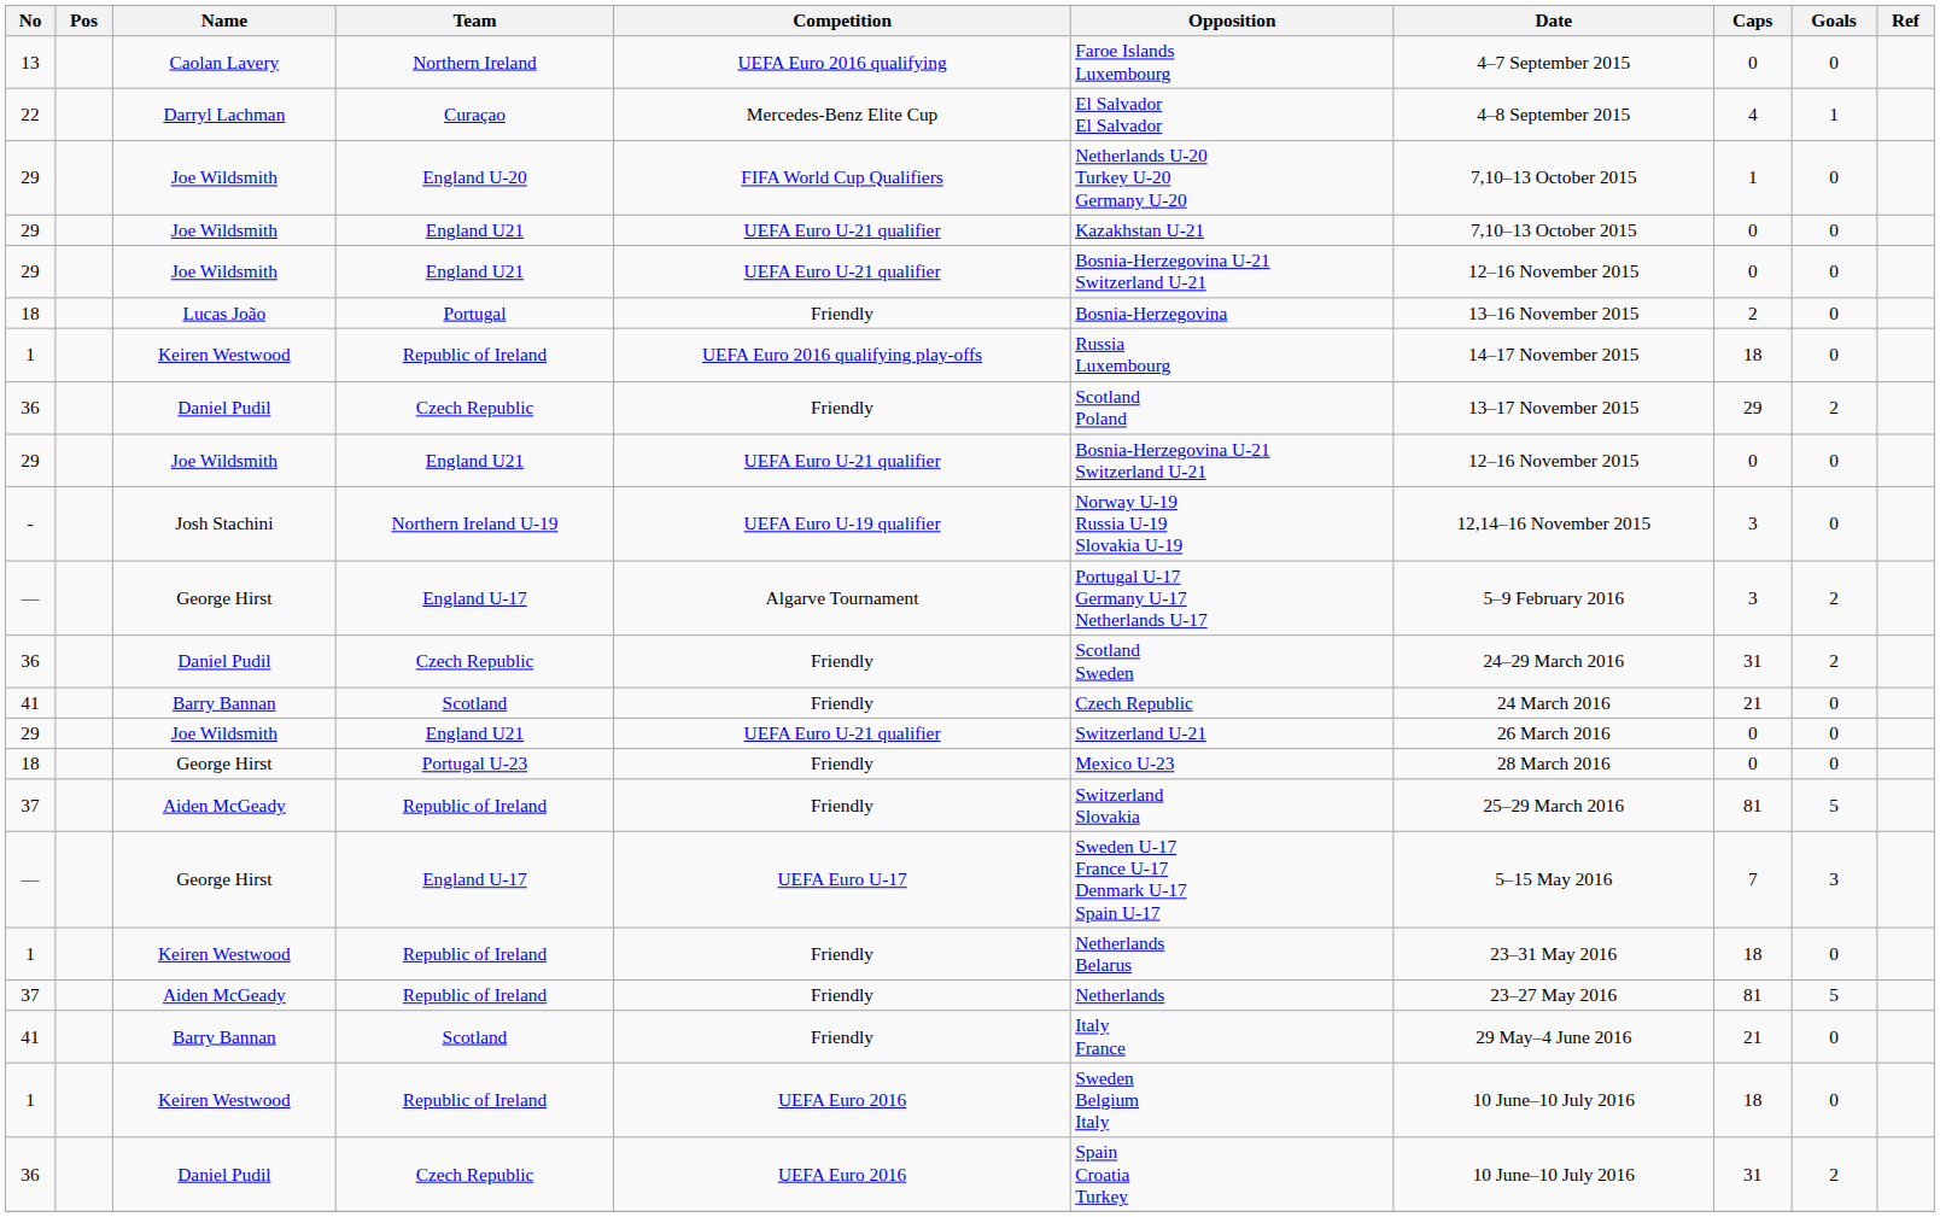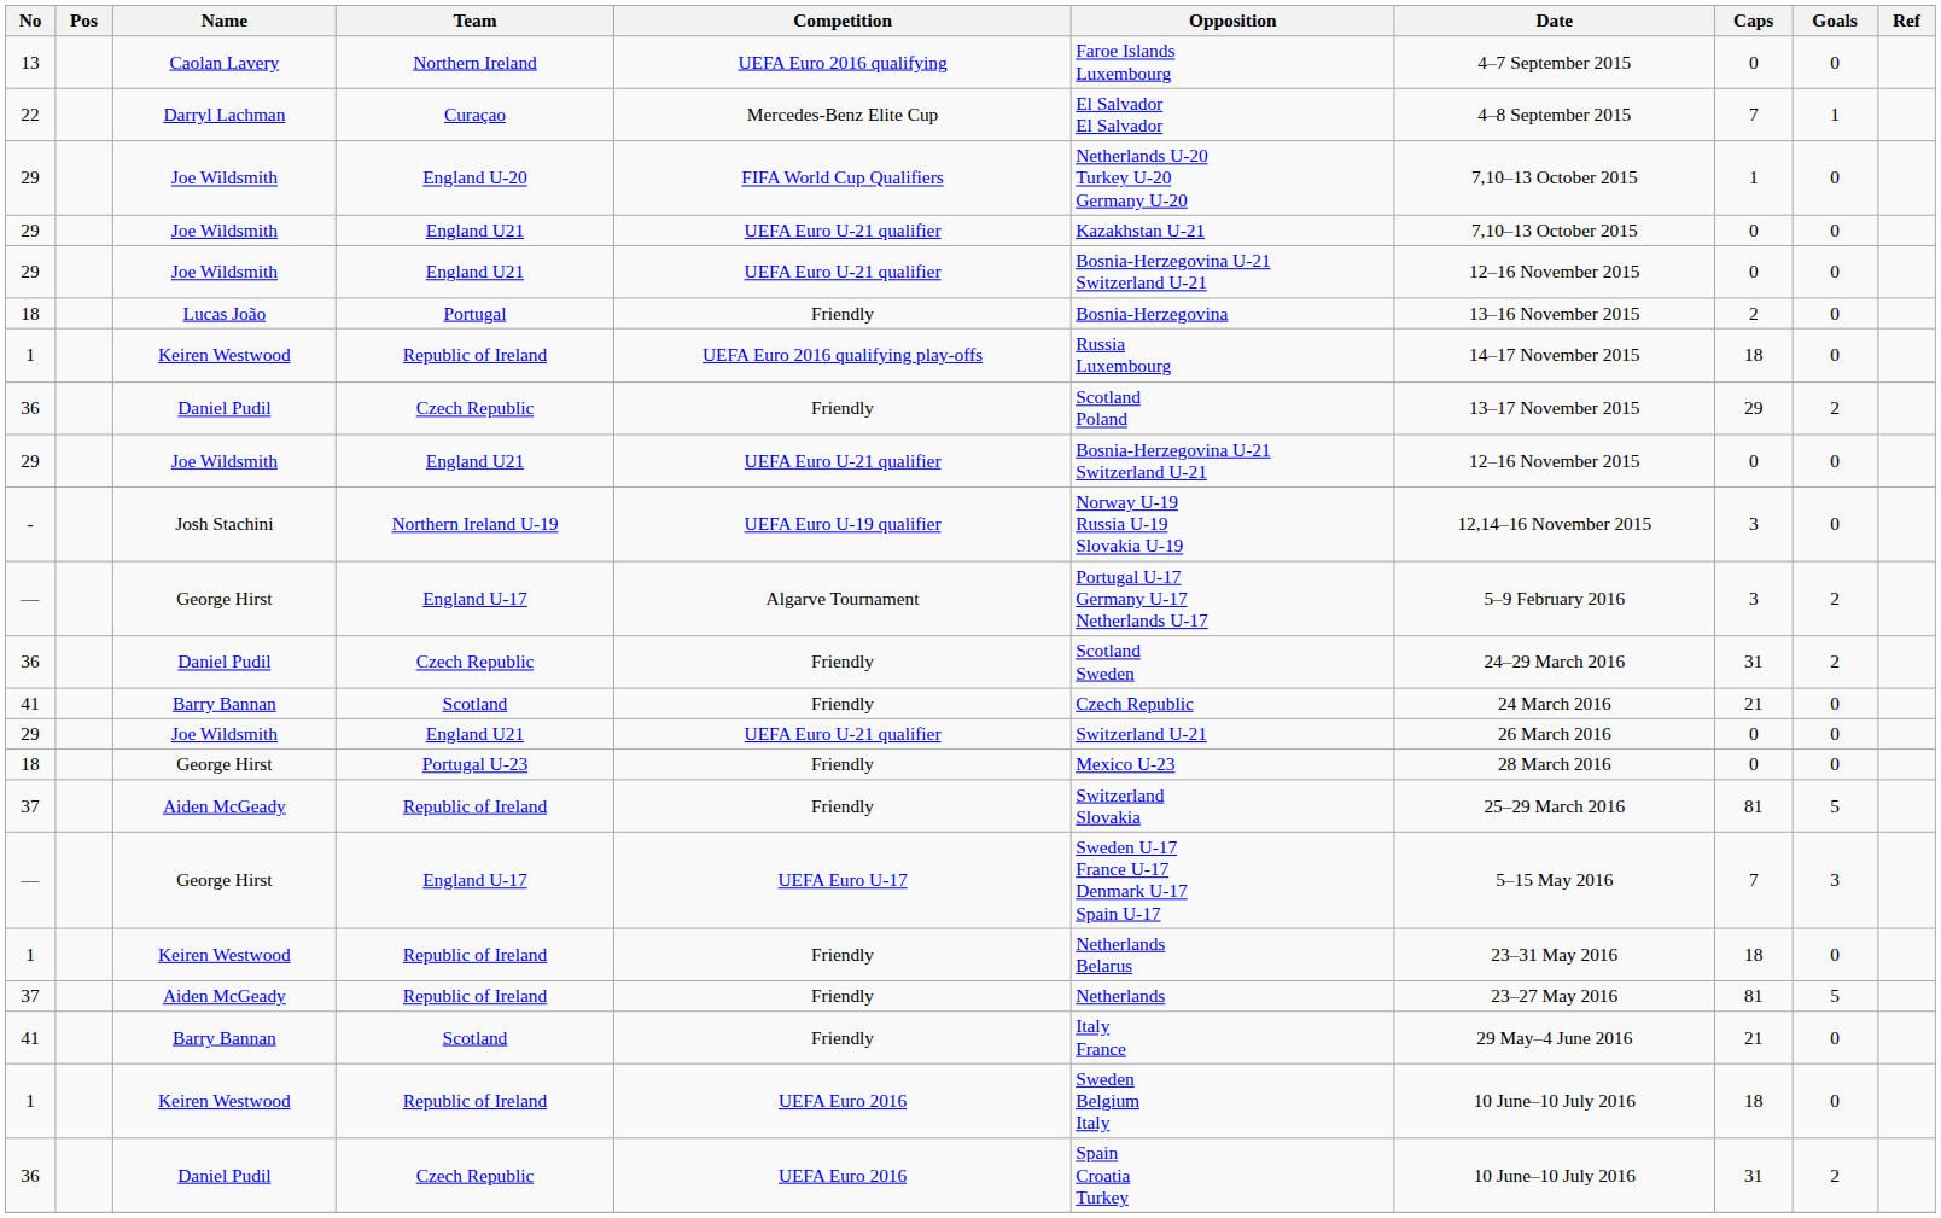 <table class="wikitable" style="width:100%; text-align:center; font-size:95%; text-align:left;">
 <tr>
 <th>No</th>
 <th>Pos</th>
 <th>Name</th>
 <th>Team</th>
 <th>Competition</th>
 <th>Opposition</th>
 <th>Date</th>
 <th>Caps</th>
 <th>Goals</th>
 <th>Ref</th>
 </tr>
 <tr>
 <td align=center>13</td>
 <td align=center></td>
 <td align=center> <a href='#'>Caolan Lavery</a></td>
 <td align=center> <a href='#'>Northern Ireland</a></td>
 <td align=center><a href='#'>UEFA Euro 2016 qualifying</a></td>
 <td> <a href='#'>Faroe Islands</a><br> <a href='#'>Luxembourg</a></td>
 <td align=center>4–7 September 2015</td>
 <td align=center>0</td>
 <td align=center>0</td>
 <td align=center></td>
 </tr>
 <tr>
 <td align=center>22</td>
 <td align=center></td>
 <td align=center> <a href='#'>Darryl Lachman</a></td>
 <td align=center> <a href='#'>Curaçao</a></td>
 <td align=center>Mercedes-Benz Elite Cup</td>
 <td> <a href='#'>El Salvador</a><br> <a href='#'>El Salvador</a></td>
 <td align=center>4–8 September 2015</td>
-<td align=center>4</td>
+<td align=center>7</td>
 <td align=center>1</td>
 <td align=center></td>
 </tr>
 <tr>
 <td align=center>29</td>
 <td align=center></td>
 <td align=center> <a href='#'>Joe Wildsmith</a></td>
 <td align=center> <a href='#'>England U-20</a></td>
 <td align=center><a href='#'>FIFA World Cup Qualifiers</a></td>
 <td> <a href='#'>Netherlands U-20</a><br> <a href='#'>Turkey U-20</a><br> <a href='#'>Germany U-20</a></td>
 <td align=center>7,10–13 October 2015</td>
 <td align=center>1</td>
 <td align=center>0</td>
 <td align=center></td>
 </tr>
 <tr>
 <td align=center>29</td>
 <td align=center></td>
 <td align=center> <a href='#'>Joe Wildsmith</a></td>
 <td align=center> <a href='#'>England U21</a></td>
 <td align=center><a href='#'>UEFA Euro U-21 qualifier</a></td>
 <td> <a href='#'>Kazakhstan U-21</a></td>
 <td align=center>7,10–13 October 2015</td>
 <td align=center>0</td>
 <td align=center>0</td>
 <td align=center></td>
 </tr>
 <tr>
 <td align=center>29</td>
 <td align=center></td>
 <td align=center> <a href='#'>Joe Wildsmith</a></td>
 <td align=center> <a href='#'>England U21</a></td>
 <td align=center><a href='#'>UEFA Euro U-21 qualifier</a></td>
 <td> <a href='#'>Bosnia-Herzegovina U-21</a><br> <a href='#'>Switzerland U-21</a></td>
 <td align=center>12–16 November 2015</td>
 <td align=center>0</td>
 <td align=center>0</td>
 <td align=center></td>
 </tr>
 <tr>
 <td align=center>18</td>
 <td align=center></td>
 <td align=center> <a href='#'>Lucas João</a></td>
 <td align=center> <a href='#'>Portugal</a></td>
 <td align=center>Friendly</td>
 <td> <a href='#'>Bosnia-Herzegovina</a></td>
 <td align=center>13–16 November 2015</td>
 <td align=center>2</td>
 <td align=center>0</td>
 <td align=center></td>
 </tr>
 <tr>
 <td align=center>1</td>
 <td align=center></td>
 <td align=center> <a href='#'>Keiren Westwood</a></td>
 <td align=center> <a href='#'>Republic of Ireland</a></td>
 <td align=center><a href='#'>UEFA Euro 2016 qualifying play-offs</a></td>
 <td> <a href='#'>Russia</a><br> <a href='#'>Luxembourg</a></td>
 <td align=center>14–17 November 2015</td>
 <td align=center>18</td>
 <td align=center>0</td>
 <td align=center></td>
 </tr>
 <tr>
 <td align=center>36</td>
 <td align=center></td>
 <td align=center> <a href='#'>Daniel Pudil</a></td>
 <td align=center> <a href='#'>Czech Republic</a></td>
 <td align=center>Friendly</td>
 <td> <a href='#'>Scotland</a><br> <a href='#'>Poland</a></td>
 <td align=center>13–17 November 2015</td>
 <td align=center>29</td>
 <td align=center>2</td>
 <td align=center></td>
 </tr>
 <tr>
 <td align=center>29</td>
 <td align=center></td>
 <td align=center> <a href='#'>Joe Wildsmith</a></td>
 <td align=center> <a href='#'>England U21</a></td>
 <td align=center><a href='#'>UEFA Euro U-21 qualifier</a></td>
 <td> <a href='#'>Bosnia-Herzegovina U-21</a><br> <a href='#'>Switzerland U-21</a></td>
 <td align=center>12–16 November 2015</td>
 <td align=center>0</td>
 <td align=center>0</td>
 <td align=center></td>
 </tr>
 <tr>
 <td align=center>-</td>
 <td align=center></td>
 <td align=center> Josh Stachini</td>
 <td align=center> <a href='#'>Northern Ireland U-19</a></td>
 <td align=center><a href='#'>UEFA Euro U-19 qualifier</a></td>
 <td> <a href='#'>Norway U-19</a><br> <a href='#'>Russia U-19</a><br> <a href='#'>Slovakia U-19</a></td>
 <td align=center>12,14–16 November 2015</td>
 <td align=center>3</td>
 <td align=center>0</td>
 <td align=center></td>
 </tr>
 <tr>
 <td align=center>—</td>
 <td align=center></td>
 <td align=center> George Hirst</td>
 <td align=center> <a href='#'>England U-17</a></td>
 <td align=center>Algarve Tournament</td>
 <td> <a href='#'>Portugal U-17</a><br> <a href='#'>Germany U-17</a><br> <a href='#'>Netherlands U-17</a></td>
 <td align=center>5–9 February 2016</td>
 <td align=center>3</td>
 <td align=center>2</td>
 <td align=center></td>
 </tr>
 <tr>
 <td align=center>36</td>
 <td align=center></td>
 <td align=center> <a href='#'>Daniel Pudil</a></td>
 <td align=center> <a href='#'>Czech Republic</a></td>
 <td align=center>Friendly</td>
 <td> <a href='#'>Scotland</a><br> <a href='#'>Sweden</a></td>
 <td align=center>24–29 March 2016</td>
 <td align=center>31</td>
 <td align=center>2</td>
 <td align=center></td>
 </tr>
 <tr>
 <td align=center>41</td>
 <td align=center></td>
 <td align=center> <a href='#'>Barry Bannan</a></td>
 <td align=center> <a href='#'>Scotland</a></td>
 <td align=center>Friendly</td>
 <td> <a href='#'>Czech Republic</a></td>
 <td align=center>24 March 2016</td>
 <td align=center>21</td>
 <td align=center>0</td>
 <td align=center></td>
 </tr>
 <tr>
 <td align=center>29</td>
 <td align=center></td>
 <td align=center> <a href='#'>Joe Wildsmith</a></td>
 <td align=center> <a href='#'>England U21</a></td>
 <td align=center><a href='#'>UEFA Euro U-21 qualifier</a></td>
 <td> <a href='#'>Switzerland U-21</a></td>
 <td align=center>26 March 2016</td>
 <td align=center>0</td>
 <td align=center>0</td>
 <td align=center></td>
 </tr>
 <tr>
 <td align=center>18</td>
 <td align=center></td>
 <td align=center> George Hirst</td>
 <td align=center> <a href='#'>Portugal U-23</a></td>
 <td align=center>Friendly</td>
 <td> <a href='#'>Mexico U-23</a></td>
 <td align=center>28 March 2016</td>
 <td align=center>0</td>
 <td align=center>0</td>
 <td align=center></td>
 </tr>
 <tr>
 <td align=center>37</td>
 <td align=center></td>
 <td align=center> <a href='#'>Aiden McGeady</a></td>
 <td align=center> <a href='#'>Republic of Ireland</a></td>
 <td align=center>Friendly</td>
 <td> <a href='#'>Switzerland</a><br> <a href='#'>Slovakia</a></td>
 <td align=center>25–29 March 2016</td>
 <td align=center>81</td>
 <td align=center>5</td>
 <td align=center></td>
 </tr>
 <tr>
 <td align=center>—</td>
 <td align=center></td>
 <td align=center> George Hirst</td>
 <td align=center> <a href='#'>England U-17</a></td>
 <td align=center><a href='#'>UEFA Euro U-17</a></td>
 <td> <a href='#'>Sweden U-17</a><br> <a href='#'>France U-17</a><br> <a href='#'>Denmark U-17</a><br> <a href='#'>Spain U-17</a></td>
 <td align=center>5–15 May 2016</td>
 <td align=center>7</td>
 <td align=center>3</td>
 <td align=center></td>
 </tr>
 <tr>
 <td align=center>1</td>
 <td align=center></td>
 <td align=center> <a href='#'>Keiren Westwood</a></td>
 <td align=center> <a href='#'>Republic of Ireland</a></td>
 <td align=center>Friendly</td>
 <td> <a href='#'>Netherlands</a><br> <a href='#'>Belarus</a></td>
 <td align=center>23–31 May 2016</td>
 <td align=center>18</td>
 <td align=center>0</td>
 <td align=center></td>
 </tr>
 <tr>
 <td align=center>37</td>
 <td align=center></td>
 <td align=center> <a href='#'>Aiden McGeady</a></td>
 <td align=center> <a href='#'>Republic of Ireland</a></td>
 <td align=center>Friendly</td>
 <td> <a href='#'>Netherlands</a></td>
 <td align=center>23–27 May 2016</td>
 <td align=center>81</td>
 <td align=center>5</td>
 <td align=center></td>
 </tr>
 <tr>
 <td align=center>41</td>
 <td align=center></td>
 <td align=center> <a href='#'>Barry Bannan</a></td>
 <td align=center> <a href='#'>Scotland</a></td>
 <td align=center>Friendly</td>
 <td> <a href='#'>Italy</a><br> <a href='#'>France</a></td>
 <td align=center>29 May–4 June 2016</td>
 <td align=center>21</td>
 <td align=center>0</td>
 <td align=center></td>
 </tr>
 <tr>
 <td align=center>1</td>
 <td align=center></td>
 <td align=center> <a href='#'>Keiren Westwood</a></td>
 <td align=center> <a href='#'>Republic of Ireland</a></td>
 <td align=center><a href='#'>UEFA Euro 2016</a></td>
 <td> <a href='#'>Sweden</a><br> <a href='#'>Belgium</a><br> <a href='#'>Italy</a></td>
 <td align=center>10 June–10 July 2016</td>
 <td align=center>18</td>
 <td align=center>0</td>
 <td align=center></td>
 </tr>
 <tr>
 <td align=center>36</td>
 <td align=center></td>
 <td align=center> <a href='#'>Daniel Pudil</a></td>
 <td align=center> <a href='#'>Czech Republic</a></td>
 <td align=center><a href='#'>UEFA Euro 2016</a></td>
 <td> <a href='#'>Spain</a><br> <a href='#'>Croatia</a><br> <a href='#'>Turkey</a></td>
 <td align=center>10 June–10 July 2016</td>
 <td align=center>31</td>
 <td align=center>2</td>
 <td align=center></td>
 </tr>
 <tr>
 </tr>
 </table>
